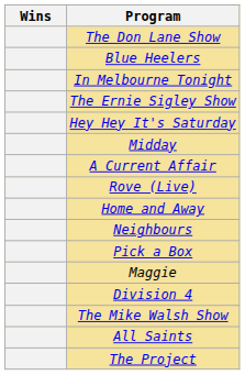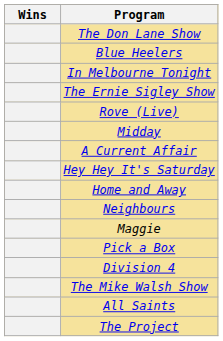 <table class="wikitable plainrowheaders" rowspan=2 style="text-align: center; background: #f6e39c">
 <tr>
 <th scope="col" style="width:55px;">Wins</th>
 <th scope="col">Program</th>
 </tr>
 <tr>
 <th scope="row"></th>
 <td><em><a href='#'>The Don Lane Show</a></em></td>
 </tr>
 <tr>
 <th scope="row"></th>
 <td><em><a href='#'>Blue Heelers</a></em></td>
 </tr>
 <tr>
 <th scope="row"></th>
 <td><em><a href='#'>In Melbourne Tonight</a></em></td>
 </tr>
 <tr>
 <th scope="row"></th>
 <td><em><a href='#'>The Ernie Sigley Show</a></em></td>
 </tr>
 <tr>
 <th scope="row"></th>
-<td><em><a href='#'>Hey Hey It's Saturday</a></em></td>
+<td><em><a href='#'>Rove (Live)</a></em></td>
 </tr>
 <tr>
 <th scope="row"></th>
 <td><em><a href='#'>Midday</a></em></td>
 </tr>
 <tr>
 <th scope="row"></th>
 <td><em><a href='#'>A Current Affair</a></em></td>
 </tr>
 <tr>
 <th scope="row"></th>
-<td><em><a href='#'>Rove (Live)</a></em></td>
+<td><em><a href='#'>Hey Hey It's Saturday</a></em></td>
 </tr>
 <tr>
 <th scope="row"></th>
 <td><em><a href='#'>Home and Away</a></em></td>
 </tr>
 <tr>
 <th scope="row"></th>
 <td><em><a href='#'>Neighbours</a></em></td>
 </tr>
 <tr>
 <th scope="row"></th>
-<td><em><a href='#'>Pick a Box</a></em></td>
+<td><em>Maggie</em></td>
 </tr>
 <tr>
 <th scope="row"></th>
-<td><em>Maggie</em></td>
+<td><em><a href='#'>Pick a Box</a></em></td>
 </tr>
 <tr>
 <th scope="row"></th>
 <td><em><a href='#'>Division 4</a></em></td>
 </tr>
 <tr>
 <th scope="row"></th>
 <td><em><a href='#'>The Mike Walsh Show</a></em></td>
 </tr>
 <tr>
 <th scope="row"></th>
 <td><em><a href='#'>All Saints</a></em></td>
 </tr>
 <tr>
 <th scope="row"></th>
 <td><em><a href='#'>The Project</a></em></td>
 </tr>
 </table>
